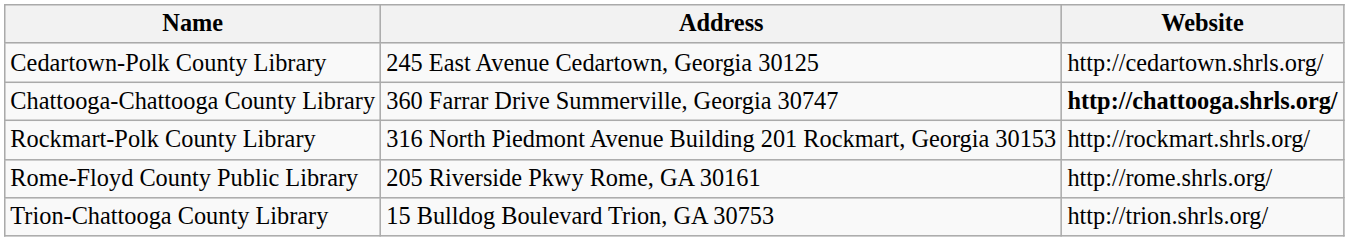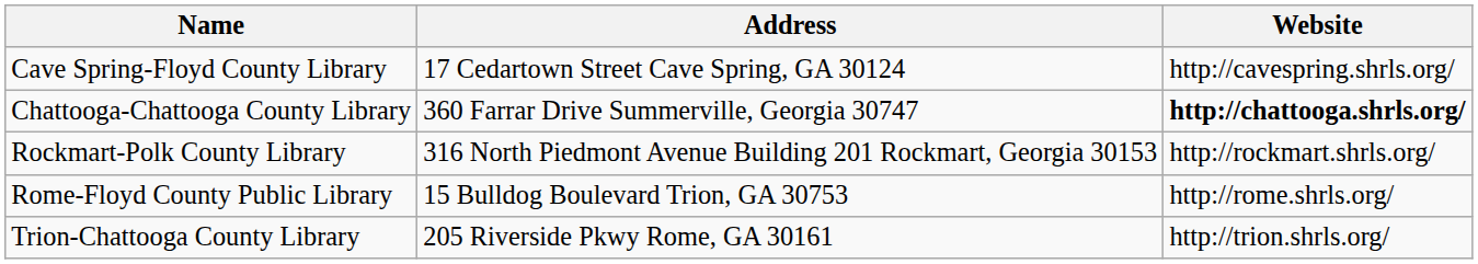 <table class="wikitable">
 <tr>
 <th>Name</th>
 <th>Address</th>
 <th>Website</th>
 </tr>
 <tr>
-<td>Cedartown-Polk County Library</td>
-<td>245 East Avenue Cedartown, Georgia 30125</td>
-<td>http://cedartown.shrls.org/</td>
+<td>Cave Spring-Floyd County Library</td>
+<td>17 Cedartown Street Cave Spring, GA 30124</td>
+<td>http://cavespring.shrls.org/</td>
 </tr>
 <tr>
 <td>Chattooga-Chattooga County Library</td>
 <td>360 Farrar Drive Summerville, Georgia 30747</td>
 <td><strong>http://chattooga.shrls.org/</strong></td>
 </tr>
 <tr>
 <td>Rockmart-Polk County Library</td>
 <td>316 North Piedmont Avenue Building 201 Rockmart, Georgia 30153</td>
 <td>http://rockmart.shrls.org/</td>
 </tr>
 <tr>
 <td>Rome-Floyd County Public Library</td>
-<td>205 Riverside Pkwy Rome, GA 30161</td>
+<td>15 Bulldog Boulevard Trion, GA 30753</td>
 <td>http://rome.shrls.org/</td>
 </tr>
 <tr>
 <td>Trion-Chattooga County Library</td>
-<td>15 Bulldog Boulevard Trion, GA 30753</td>
+<td>205 Riverside Pkwy Rome, GA 30161</td>
 <td>http://trion.shrls.org/</td>
 </tr>
 </table>
